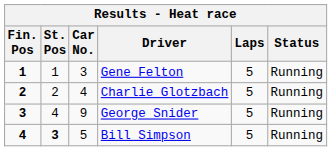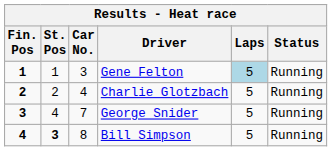 <table class="wikitable" style="font-size:90%;">
 <tr>
 <th colspan=6>Results - Heat race</th>
 </tr>
 <tr>
 <th>Fin.<br>Pos</th>
 <th>St.<br>Pos</th>
 <th>Car<br>No.</th>
 <th>Driver</th>
 <th>Laps</th>
 <th>Status</th>
 </tr>
 <tr>
 <td align=center><strong>1</strong></td>
 <td align=center>1</td>
 <td align=center>3</td>
 <td><a href='#'>Gene Felton</a></td>
-<td align=center>5</td>
+<td align=center style="background: lightblue;">5</td>
 <td>Running</td>
 </tr>
 <tr>
 <td align=center><strong>2</strong></td>
 <td align=center>2</td>
 <td align=center>4</td>
 <td><a href='#'>Charlie Glotzbach</a></td>
 <td align=center>5</td>
 <td>Running</td>
 </tr>
 <tr>
 <td align=center><strong>3</strong></td>
 <td align=center>4</td>
-<td align=center>9</td>
+<td align=center>7</td>
 <td><a href='#'>George Snider</a></td>
 <td align=center>5</td>
 <td>Running</td>
 </tr>
 <tr>
 <td align=center><strong>4</strong></td>
 <td align=center><strong>3</strong></td>
-<td align=center>5</td>
+<td align=center>8</td>
 <td><a href='#'>Bill Simpson</a></td>
 <td align=center>5</td>
 <td>Running</td>
 </tr>
 </table>
